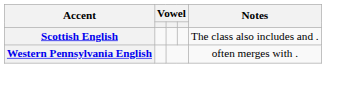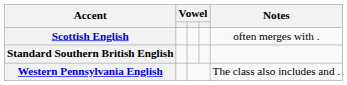 <table class="wikitable" style="text-align:center">
 <tr>
 <th rowspan="2">Accent</th>
 <th colspan="3">Vowel</th>
 <th rowspan="2">Notes</th>
 </tr>
 <tr>
 <th></th>
 <th></th>
 <th></th>
 </tr>
 <tr>
 <th><a href='#'>Scottish English</a></th>
 <td></td>
 <td></td>
 <td></td>
-<td>The  class also includes  and .</td>
+<td> often merges with .</td>
+</tr>
+<tr>
+<th>Standard Southern British English</th>
+<td></td>
+<td></td>
+<td></td>
+<td></td>
 </tr>
 <tr>
 <th><a href='#'>Western Pennsylvania English</a></th>
 <td></td>
 <td colspan="2"></td>
-<td> often merges with .</td>
+<td>The  class also includes  and .</td>
 </tr>
 </table>
